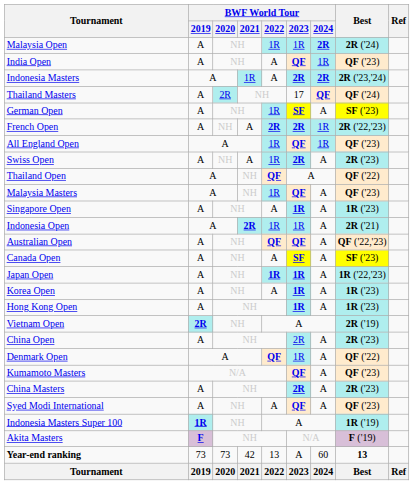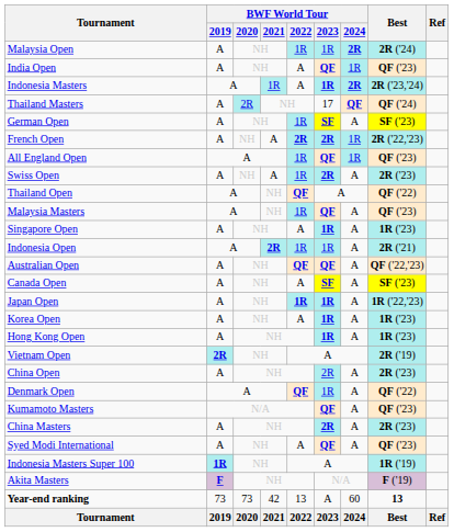 <table class="wikitable" style="font-size:90%; text-align:center">
 <tr>
 <th rowspan="2" width="260">Tournament</th>
 <th colspan="6"><a href='#'>BWF World Tour</a></th>
 <th rowspan="2">Best</th>
 <th rowspan="2">Ref</th>
 </tr>
 <tr>
 <th><a href='#'>2019</a></th>
 <th><a href='#'>2020</a></th>
 <th><a href='#'>2021</a></th>
 <th><a href='#'>2022</a></th>
 <th><a href='#'>2023</a></th>
 <th><a href='#'>2024</a></th>
 </tr>
 <tr>
 <td align="left"><a href='#'>Malaysia Open</a></td>
 <td>A</td>
 <td colspan="2" style=color:#ccc>NH</td>
 <td bgcolor="AFEEEE"><a href='#'>1R</a></td>
 <td bgcolor="AFEEEE"><a href='#'>1R</a></td>
 <td bgcolor="AFEEEE"><strong><a href='#'>2R</a></strong></td>
 <td bgcolor="AFEEEE"><strong>2R</strong> ('24)</td>
 <td></td>
 </tr>
 <tr>
 <td align="left"><a href='#'>India Open</a></td>
 <td>A</td>
 <td colspan="2" style=color:#ccc>NH</td>
 <td>A</td>
 <td bgcolor="FFEBCD"><strong><a href='#'>QF</a></strong></td>
 <td bgcolor="AFEEEE"><a href='#'>1R</a></td>
 <td bgcolor="FFEBCD"><strong>QF</strong> ('23)</td>
 <td></td>
 </tr>
 <tr>
 <td align="left"><a href='#'>Indonesia Masters</a></td>
 <td colspan="2">A</td>
 <td bgcolor="AFEEEE"><a href='#'>1R</a></td>
 <td>A</td>
-<td bgcolor="AFEEEE"><strong><a href='#'>2R</a></strong></td>
+<td bgcolor="AFEEEE"><strong><a href='#'>1R</a></strong></td>
 <td bgcolor="AFEEEE"><strong><a href='#'>2R</a></strong></td>
 <td bgcolor="AFEEEE"><strong>2R</strong> ('23,'24)</td>
 <td></td>
 </tr>
 <tr>
 <td align="left"><a href='#'>Thailand Masters</a></td>
 <td>A</td>
 <td bgcolor="AFEEEE"><a href='#'>2R</a></td>
 <td colspan="2" style=color:#ccc>NH</td>
 <td>17</td>
 <td bgcolor="FFEBCD"><strong><a href='#'>QF</a></strong></td>
 <td bgcolor="FFEBCD"><strong>QF</strong> ('24)</td>
 <td></td>
 </tr>
 <tr>
 <td align="left"><a href='#'>German Open</a></td>
 <td>A</td>
 <td colspan="2" style=color:#ccc>NH</td>
 <td bgcolor="AFEEEE"><a href='#'>1R</a></td>
 <td bgcolor="FFFF00"><strong><a href='#'>SF</a></strong></td>
 <td>A</td>
 <td bgcolor="FFFF00"><strong>SF</strong> ('23)</td>
 <td></td>
 </tr>
 <tr>
 <td align="left"><a href='#'>French Open</a></td>
 <td>A</td>
 <td style=color:#ccc>NH</td>
 <td>A</td>
 <td bgcolor="AFEEEE"><strong><a href='#'>2R</a></strong></td>
 <td bgcolor="AFEEEE"><strong><a href='#'>2R</a></strong></td>
 <td bgcolor="AFEEEE"><a href='#'>1R</a></td>
 <td bgcolor="AFEEEE"><strong>2R</strong> ('22,'23)</td>
 <td></td>
 </tr>
 <tr>
 <td align="left"><a href='#'>All England Open</a></td>
 <td colspan="3">A</td>
 <td bgcolor="AFEEEE"><a href='#'>1R</a></td>
 <td bgcolor="FFEBCD"><strong><a href='#'>QF</a></strong></td>
 <td bgcolor="AFEEEE"><a href='#'>1R</a></td>
 <td bgcolor="FFEBCD"><strong>QF</strong> ('23)</td>
 <td></td>
 </tr>
 <tr>
 <td align="left"><a href='#'>Swiss Open</a></td>
 <td>A</td>
 <td style=color:#ccc>NH</td>
 <td>A</td>
 <td bgcolor="AFEEEE"><a href='#'>1R</a></td>
 <td bgcolor="AFEEEE"><strong><a href='#'>2R</a></strong></td>
 <td>A</td>
 <td bgcolor="AFEEEE"><strong>2R</strong> ('23)</td>
 <td></td>
 </tr>
 <tr>
 <td align="left"><a href='#'>Thailand Open</a></td>
 <td colspan="2">A</td>
 <td style=color:#ccc>NH</td>
 <td bgcolor="FFEBCD"><strong><a href='#'>QF</a></strong></td>
 <td colspan="2">A</td>
 <td bgcolor="FFEBCD"><strong>QF</strong> ('22)</td>
 <td></td>
 </tr>
 <tr>
 <td align="left"><a href='#'>Malaysia Masters</a></td>
 <td colspan="2">A</td>
 <td style=color:#ccc>NH</td>
 <td bgcolor="AFEEEE"><a href='#'>1R</a></td>
 <td bgcolor="FFEBCD"><strong><a href='#'>QF</a></strong></td>
 <td>A</td>
 <td bgcolor="FFEBCD"><strong>QF</strong> ('23)</td>
 <td></td>
 </tr>
 <tr>
 <td align="left"><a href='#'>Singapore Open</a></td>
 <td>A</td>
 <td colspan="2" style=color:#ccc>NH</td>
 <td>A</td>
 <td bgcolor="AFEEEE"><strong><a href='#'>1R</a></strong></td>
 <td>A</td>
 <td bgcolor="AFEEEE"><strong>1R</strong> ('23)</td>
 <td></td>
 </tr>
 <tr>
 <td align="left"><a href='#'>Indonesia Open</a></td>
 <td colspan="2">A</td>
 <td bgcolor="AFEEEE"><strong><a href='#'>2R</a></strong></td>
 <td bgcolor="AFEEEE"><a href='#'>1R</a></td>
 <td bgcolor="AFEEEE"><a href='#'>1R</a></td>
 <td>A</td>
 <td bgcolor="AFEEEE"><strong>2R</strong> ('21)</td>
 <td></td>
 </tr>
 <tr>
 <td align="left"><a href='#'>Australian Open</a></td>
 <td>A</td>
 <td colspan="2" style=color:#ccc>NH</td>
 <td bgcolor="FFEBCD"><strong><a href='#'>QF</a></strong></td>
 <td bgcolor="FFEBCD"><strong><a href='#'>QF</a></strong></td>
 <td>A</td>
 <td bgcolor="FFEBCD"><strong>QF</strong> ('22,'23)</td>
 <td></td>
 </tr>
 <tr>
 <td align="left"><a href='#'>Canada Open</a></td>
 <td>A</td>
 <td colspan="2" style=color:#ccc>NH</td>
 <td>A</td>
 <td bgcolor="FFFF00"><strong><a href='#'>SF</a></strong></td>
 <td>A</td>
 <td bgcolor="FFFF00"><strong>SF</strong> ('23)</td>
 <td></td>
 </tr>
 <tr>
 <td align="left"><a href='#'>Japan Open</a></td>
 <td>A</td>
 <td colspan="2" style=color:#ccc>NH</td>
 <td bgcolor="AFEEEE"><strong><a href='#'>1R</a></strong></td>
 <td bgcolor="AFEEEE"><strong><a href='#'>1R</a></strong></td>
 <td>A</td>
 <td bgcolor="AFEEEE"><strong>1R</strong> ('22,'23)</td>
 <td></td>
 </tr>
 <tr>
 <td align="left"><a href='#'>Korea Open</a></td>
 <td>A</td>
 <td colspan="2" style=color:#ccc>NH</td>
 <td>A</td>
 <td bgcolor="AFEEEE"><strong><a href='#'>1R</a></strong></td>
 <td>A</td>
 <td bgcolor="AFEEEE"><strong>1R</strong> ('23)</td>
 <td></td>
 </tr>
 <tr>
 <td align="left"><a href='#'>Hong Kong Open</a></td>
 <td>A</td>
 <td colspan="3" style=color:#ccc>NH</td>
 <td bgcolor="AFEEEE"><strong><a href='#'>1R</a></strong></td>
 <td>A</td>
 <td bgcolor="AFEEEE"><strong>1R</strong> ('23)</td>
 <td></td>
 </tr>
 <tr>
 <td align="left"><a href='#'>Vietnam Open</a></td>
 <td bgcolor="AFEEEE"><a href='#'><strong>2R</strong></a></td>
 <td colspan="2" style=color:#ccc>NH</td>
 <td colspan="3">A</td>
 <td bgcolor="AFEEEE"><strong>2R</strong> ('19)</td>
 <td></td>
 </tr>
 <tr>
 <td align="left"><a href='#'>China Open</a></td>
 <td>A</td>
 <td colspan="3" style=color:#ccc>NH</td>
 <td bgcolor="AFEEEE"><a href='#'>2R</a></td>
 <td>A</td>
 <td bgcolor="AFEEEE"><strong>2R</strong> ('23)</td>
 <td></td>
 </tr>
 <tr>
 <td align="left"><a href='#'>Denmark Open</a></td>
 <td colspan="3">A</td>
 <td bgcolor="FFEBCD"><strong><a href='#'>QF</a></strong></td>
 <td bgcolor="AFEEEE"><a href='#'>1R</a></td>
 <td>A</td>
 <td bgcolor="FFEBCD"><strong>QF</strong> ('22)</td>
 <td></td>
 </tr>
 <tr>
 <td align="left"><a href='#'>Kumamoto Masters</a></td>
 <td colspan="4" style=color:#ccc>N/A</td>
 <td bgcolor="FFEBCD"><strong><a href='#'>QF</a></strong></td>
 <td>A</td>
 <td bgcolor="FFEBCD"><strong>QF</strong> ('23)</td>
 <td></td>
 </tr>
 <tr>
 <td align="left"><a href='#'>China Masters</a></td>
 <td>A</td>
 <td colspan="3" style=color:#ccc>NH</td>
 <td bgcolor="AFEEEE"><strong><a href='#'>2R</a></strong></td>
 <td>A</td>
 <td bgcolor="AFEEEE"><strong>2R</strong> ('23)</td>
 <td></td>
 </tr>
 <tr>
 <td align="left"><a href='#'>Syed Modi International</a></td>
 <td>A</td>
 <td colspan="2" style=color:#ccc>NH</td>
 <td>A</td>
 <td bgcolor="FFEBCD"><strong><a href='#'>QF</a></strong></td>
 <td>A</td>
 <td bgcolor="FFEBCD"><strong>QF</strong> ('23)</td>
 <td></td>
 </tr>
 <tr>
 <td align="left"><a href='#'>Indonesia Masters Super 100</a></td>
 <td bgcolor="AFEEEE"><a href='#'><strong>1R</strong></a></td>
 <td colspan="2" style=color:#ccc>NH</td>
 <td colspan="3">A</td>
 <td bgcolor="AFEEEE"><strong>1R</strong> ('19)</td>
 <td></td>
 </tr>
 <tr>
 <td align="left"><a href='#'>Akita Masters</a></td>
 <td bgcolor="D8BFD8"><a href='#'><strong>F</strong></a></td>
 <td colspan="3" style=color:#ccc>NH</td>
 <td colspan="2" style=color:#ccc>N/A</td>
 <td bgcolor="D8BFD8"><strong>F</strong> ('19)</td>
 <td></td>
 </tr>
 <tr>
 <td align=left><strong>Year-end ranking</strong></td>
 <td>73</td>
 <td>73</td>
 <td>42</td>
 <td>13</td>
 <td>A</td>
 <td>60</td>
 <td><strong>13</strong></td>
 <td></td>
 </tr>
 <tr>
 <th>Tournament</th>
 <th>2019</th>
 <th>2020</th>
 <th>2021</th>
 <th>2022</th>
 <th>2023</th>
 <th>2024</th>
 <th>Best</th>
 <th>Ref</th>
 </tr>
 </table>
